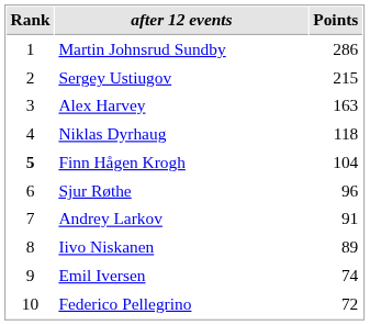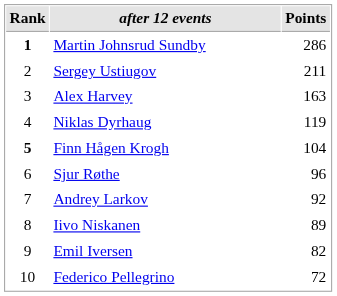 <table cellspacing="1" cellpadding="3" style="border:1px solid #AAAAAA;font-size:86%">
 <tr style="background-color: #E4E4E4;">
 <th style="border-bottom:1px solid #AAAAAA" width=10>Rank</th>
 <th style="border-bottom:1px solid #AAAAAA" width=200><em>after 12 events</em></th>
 <th style="border-bottom:1px solid #AAAAAA" width=20 align=right>Points</th>
 </tr>
 <tr>
-<td align=center>1</td>
+<td align=center><strong>1</strong></td>
 <td> <a href='#'>Martin Johnsrud Sundby</a></td>
 <td align=right>286</td>
 </tr>
 <tr>
 <td align=center>2</td>
 <td> <a href='#'>Sergey Ustiugov</a></td>
-<td align=right>215</td>
+<td align=right>211</td>
 </tr>
 <tr>
 <td align=center>3</td>
 <td> <a href='#'>Alex Harvey</a></td>
 <td align=right>163</td>
 </tr>
 <tr>
 <td align=center>4</td>
 <td> <a href='#'>Niklas Dyrhaug</a></td>
-<td align=right>118</td>
+<td align=right>119</td>
 </tr>
 <tr>
 <td align=center><strong>5</strong></td>
 <td> <a href='#'>Finn Hågen Krogh</a></td>
 <td align=right>104</td>
 </tr>
 <tr>
 <td align=center>6</td>
 <td> <a href='#'>Sjur Røthe</a></td>
 <td align=right>96</td>
 </tr>
 <tr>
 <td align=center>7</td>
 <td> <a href='#'>Andrey Larkov</a></td>
-<td align=right>91</td>
+<td align=right>92</td>
 </tr>
 <tr>
 <td align=center>8</td>
 <td> <a href='#'>Iivo Niskanen</a></td>
 <td align=right>89</td>
 </tr>
 <tr>
 <td align=center>9</td>
 <td> <a href='#'>Emil Iversen</a></td>
-<td align=right>74</td>
+<td align=right>82</td>
 </tr>
 <tr>
 <td align=center>10</td>
 <td> <a href='#'>Federico Pellegrino</a></td>
 <td align=right>72</td>
 </tr>
 </table>
